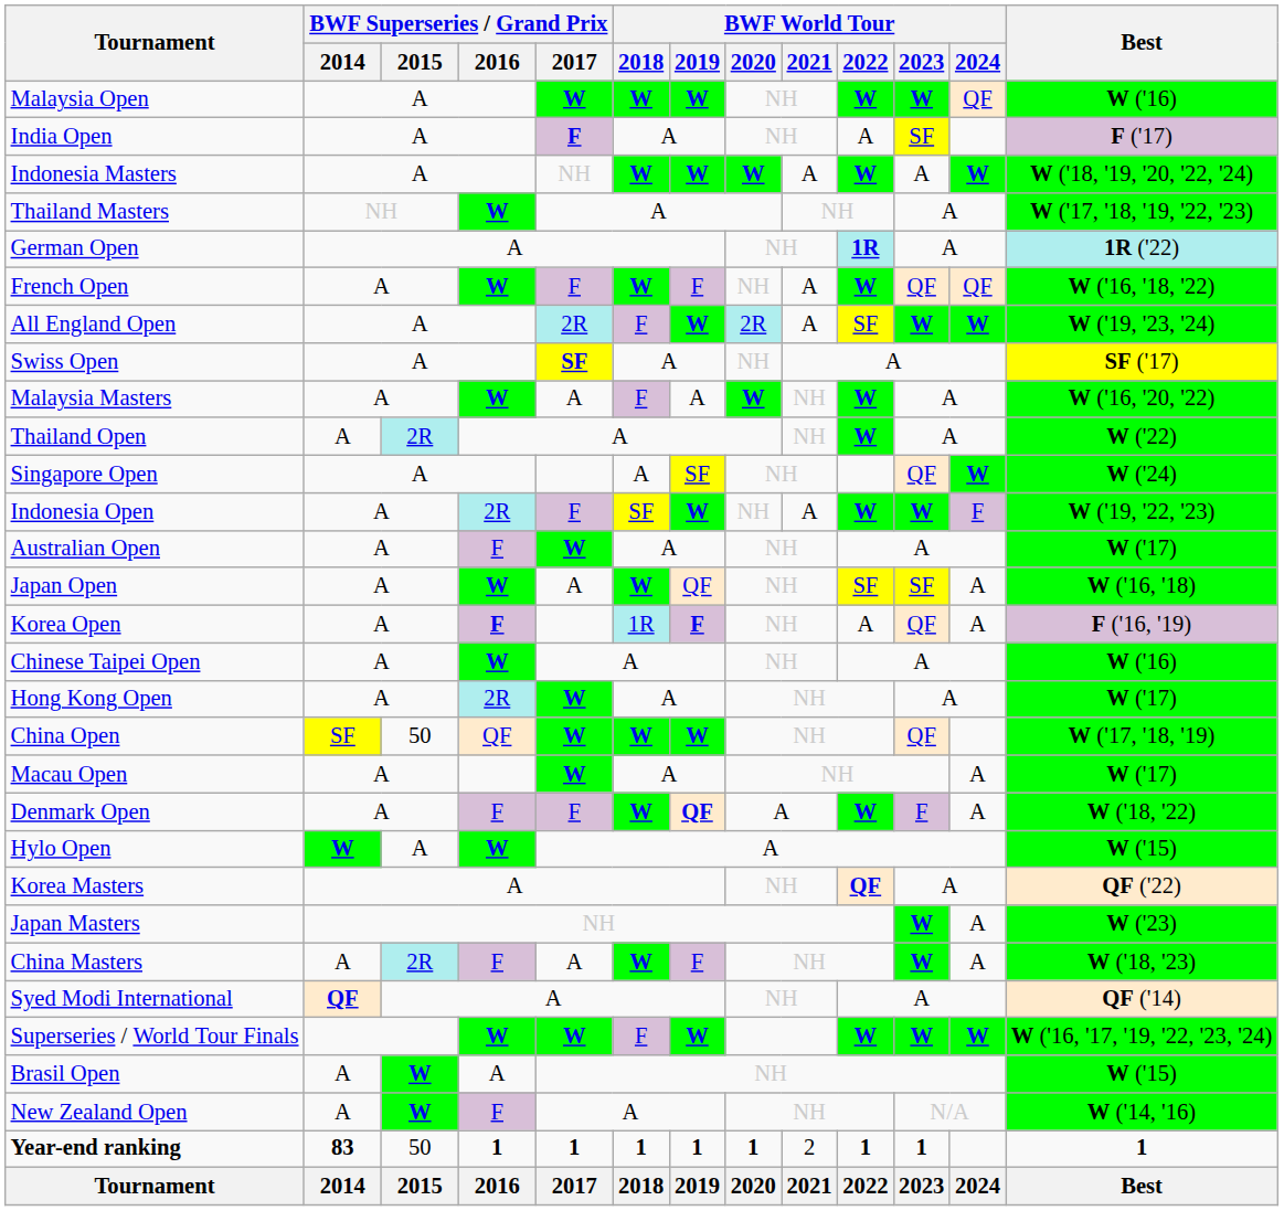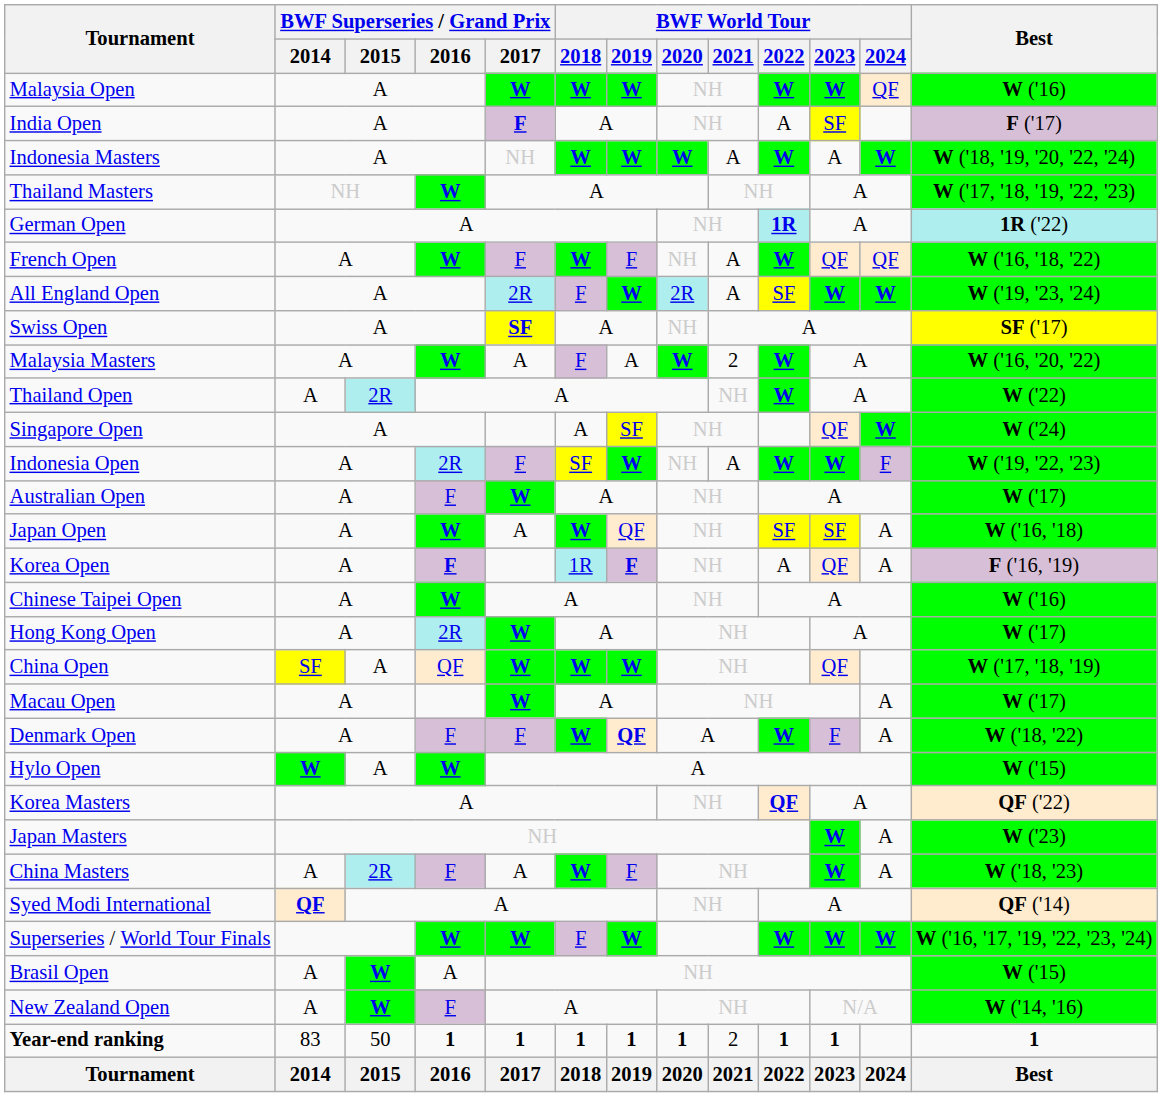 <table class="wikitable" style="font-size: 90%; text-align:center">
 <tr>
 <th rowspan="2">Tournament</th>
 <th colspan="4"><a href='#'>BWF Superseries</a> / <a href='#'>Grand Prix</a></th>
 <th colspan="7"><a href='#'>BWF World Tour</a></th>
 <th rowspan="2">Best</th>
 </tr>
 <tr>
 <th>2014</th>
 <th>2015</th>
 <th>2016</th>
 <th>2017</th>
 <th><a href='#'>2018</a></th>
 <th><a href='#'>2019</a></th>
 <th><a href='#'>2020</a></th>
 <th><a href='#'>2021</a></th>
 <th><a href='#'>2022</a></th>
 <th><a href='#'>2023</a></th>
 <th><a href='#'>2024</a></th>
 </tr>
 <tr>
 <td align=left><a href='#'>Malaysia Open</a></td>
 <td colspan="3">A</td>
 <td bgcolor=00FF00><strong><a href='#'>W</a></strong></td>
 <td bgcolor=00FF00><strong><a href='#'>W</a></strong></td>
 <td bgcolor=00FF00><strong><a href='#'>W</a></strong></td>
 <td colspan="2" style=color:#ccc>NH</td>
 <td bgcolor=00FF00><strong><a href='#'>W</a></strong></td>
 <td bgcolor=00FF00><strong><a href='#'>W</a></strong></td>
 <td bgcolor=FFEBCD><a href='#'>QF</a></td>
 <td bgcolor=00FF00><strong>W</strong> ('16)</td>
 </tr>
 <tr>
 <td align=left><a href='#'>India Open</a></td>
 <td colspan="3">A</td>
 <td bgcolor=D8BFD8><a href='#'><strong>F</strong></a></td>
 <td colspan="2">A</td>
 <td colspan="2" style=color:#ccc>NH</td>
 <td>A</td>
 <td bgcolor=FFFF00><a href='#'>SF</a></td>
 <td><a href='#'></a></td>
 <td bgcolor=D8BFD8><strong>F</strong> ('17)</td>
 </tr>
 <tr>
 <td align=left><a href='#'>Indonesia Masters</a></td>
 <td colspan="3">A</td>
 <td style=color:#ccc>NH</td>
 <td bgcolor=00FF00><strong><a href='#'>W</a></strong></td>
 <td bgcolor=00FF00><strong><a href='#'>W</a></strong></td>
 <td bgcolor=00FF00><strong><a href='#'>W</a></strong></td>
 <td>A</td>
 <td bgcolor=00FF00><strong><a href='#'>W</a></strong></td>
 <td>A</td>
 <td bgcolor=00FF00><strong><a href='#'>W</a></strong></td>
 <td bgcolor=00FF00><strong>W</strong> ('18, '19, '20, '22, '24)</td>
 </tr>
 <tr>
 <td align=left><a href='#'>Thailand Masters</a></td>
 <td colspan="2" style=color:#ccc>NH</td>
 <td bgcolor=00FF00><a href='#'><strong>W</strong></a></td>
 <td colspan="4">A</td>
 <td colspan="2" style=color:#ccc>NH</td>
 <td colspan="2">A</td>
 <td bgcolor=00FF00><strong>W</strong> ('17, '18, '19, '22, '23)</td>
 </tr>
 <tr>
 <td align=left><a href='#'>German Open</a></td>
 <td colspan="6">A</td>
 <td colspan="2" style=color:#ccc>NH</td>
 <td bgcolor=AFEEEE><strong><a href='#'>1R</a></strong></td>
 <td colspan="2">A</td>
 <td bgcolor=AFEEEE><strong>1R</strong> ('22)</td>
 </tr>
 <tr>
 <td align=left><a href='#'>French Open</a></td>
 <td colspan="2">A</td>
 <td bgcolor=00FF00><a href='#'><strong>W</strong></a></td>
 <td bgcolor=D8BFD8><a href='#'>F</a></td>
 <td bgcolor=00FF00><a href='#'><strong>W</strong></a></td>
 <td bgcolor=D8BFD8><a href='#'>F</a></td>
 <td style=color:#ccc>NH</td>
 <td>A</td>
 <td bgcolor=00FF00><a href='#'><strong>W</strong></a></td>
 <td bgcolor=FFEBCD><a href='#'>QF</a></td>
 <td bgcolor=FFEBCD><a href='#'>QF</a></td>
 <td bgcolor=00FF00><strong>W</strong> ('16, '18, '22)</td>
 </tr>
 <tr>
 <td align=left><a href='#'>All England Open</a></td>
 <td colspan="3">A</td>
 <td bgcolor=AFEEEE><a href='#'>2R</a></td>
 <td bgcolor=D8BFD8><a href='#'>F</a></td>
 <td bgcolor=00FF00><a href='#'><strong>W</strong></a></td>
 <td bgcolor=AFEEEE><a href='#'>2R</a></td>
 <td>A</td>
 <td bgcolor=FFFF00><a href='#'>SF</a></td>
 <td bgcolor=00FF00><a href='#'><strong>W</strong></a></td>
 <td bgcolor=00FF00><a href='#'><strong>W</strong></a></td>
 <td bgcolor=00FF00><strong>W</strong> ('19, '23, '24)</td>
 </tr>
 <tr>
 <td align=left><a href='#'>Swiss Open</a></td>
 <td colspan="3">A</td>
 <td bgcolor=FFFF00><a href='#'><strong>SF</strong></a></td>
 <td colspan="2">A</td>
 <td style=color:#ccc>NH</td>
 <td colspan="4">A</td>
 <td bgcolor=FFFF00><strong>SF</strong> ('17)</td>
 </tr>
 <tr>
 <td align=left><a href='#'>Malaysia Masters</a></td>
 <td colspan="2">A</td>
 <td bgcolor=00FF00><a href='#'><strong>W</strong></a></td>
 <td>A</td>
 <td bgcolor=D8BFD8><a href='#'>F</a></td>
 <td>A</td>
 <td bgcolor=00FF00><a href='#'><strong>W</strong></a></td>
-<td style=color:#ccc>NH</td>
+<td>2</td>
 <td bgcolor=00FF00><a href='#'><strong>W</strong></a></td>
 <td colspan="2">A</td>
 <td bgcolor=00FF00><strong>W</strong> ('16, '20, '22)</td>
 </tr>
 <tr>
 <td align=left><a href='#'>Thailand Open</a></td>
 <td>A</td>
 <td bgcolor=AFEEEE><a href='#'>2R</a></td>
 <td colspan="5">A</td>
 <td style=color:#ccc>NH</td>
 <td bgcolor=00FF00><strong><a href='#'>W</a></strong></td>
 <td colspan="2">A</td>
 <td bgcolor=00FF00><strong>W</strong> ('22)</td>
 </tr>
 <tr>
 <td align=left><a href='#'>Singapore Open</a></td>
 <td colspan="3">A</td>
 <td><a href='#'></a></td>
 <td>A</td>
 <td bgcolor=FFFF00><a href='#'>SF</a></td>
 <td colspan="2" style=color:#ccc>NH</td>
 <td><a href='#'></a></td>
 <td bgcolor=FFEBCD><a href='#'>QF</a></td>
 <td bgcolor=00FF00><a href='#'><strong>W</strong></a></td>
 <td bgcolor=00FF00><strong>W</strong> ('24)</td>
 </tr>
 <tr>
 <td align=left><a href='#'>Indonesia Open</a></td>
 <td colspan="2">A</td>
 <td bgcolor=AFEEEE><a href='#'>2R</a></td>
 <td bgcolor=D8BFD8><a href='#'>F</a></td>
 <td bgcolor=FFFF00><a href='#'>SF</a></td>
 <td bgcolor=00FF00><strong><a href='#'>W</a></strong></td>
 <td style=color:#ccc>NH</td>
 <td>A</td>
 <td bgcolor=00FF00><strong><a href='#'>W</a></strong></td>
 <td bgcolor=00FF00><strong><a href='#'>W</a></strong></td>
 <td bgcolor=D8BFD8><a href='#'>F</a></td>
 <td bgcolor=00FF00><strong>W</strong> ('19, '22, '23)</td>
 </tr>
 <tr>
 <td align=left><a href='#'>Australian Open</a></td>
 <td colspan="2">A</td>
 <td bgcolor=D8BFD8><a href='#'>F</a></td>
 <td bgcolor=00FF00><a href='#'><strong>W</strong></a></td>
 <td colspan="2">A</td>
 <td colspan="2" style=color:#ccc>NH</td>
 <td colspan="3">A</td>
 <td bgcolor=00FF00><strong>W</strong> ('17)</td>
 </tr>
 <tr>
 <td align=left><a href='#'>Japan Open</a></td>
 <td colspan="2">A</td>
 <td bgcolor=00FF00><a href='#'><strong>W</strong></a></td>
 <td>A</td>
 <td bgcolor=00FF00><a href='#'><strong>W</strong></a></td>
 <td bgcolor=FFEBCD><a href='#'>QF</a></td>
 <td colspan="2" style=color:#ccc>NH</td>
 <td bgcolor=FFFF00><a href='#'>SF</a></td>
 <td bgcolor=FFFF00><a href='#'>SF</a></td>
 <td>A</td>
 <td bgcolor=00FF00><strong>W</strong> ('16, '18)</td>
 </tr>
 <tr>
 <td align=left><a href='#'>Korea Open</a></td>
 <td colspan="2">A</td>
 <td bgcolor=D8BFD8><a href='#'><strong>F</strong></a></td>
 <td><a href='#'></a></td>
 <td bgcolor=AFEEEE><a href='#'>1R</a></td>
 <td bgcolor=D8BFD8><a href='#'><strong>F</strong></a></td>
 <td colspan="2" style=color:#ccc>NH</td>
 <td>A</td>
 <td bgcolor=FFEBCD><a href='#'>QF</a></td>
 <td>A</td>
 <td bgcolor=D8BFD8><strong>F</strong> ('16, '19)</td>
 </tr>
 <tr>
 <td align=left><a href='#'>Chinese Taipei Open</a></td>
 <td colspan="2">A</td>
 <td bgcolor=00FF00><a href='#'><strong>W</strong></a></td>
 <td colspan="3">A</td>
 <td colspan="2" style=color:#ccc>NH</td>
 <td colspan="3">A</td>
 <td bgcolor=00FF00><strong>W</strong> ('16)</td>
 </tr>
 <tr>
 <td align=left><a href='#'>Hong Kong Open</a></td>
 <td colspan="2">A</td>
 <td bgcolor=AFEEEE><a href='#'>2R</a></td>
 <td bgcolor=00FF00><a href='#'><strong>W</strong></a></td>
 <td colspan="2">A</td>
 <td colspan="3" style=color:#ccc>NH</td>
 <td colspan="2">A</td>
 <td bgcolor=00FF00><strong>W</strong> ('17)</td>
 </tr>
 <tr>
 <td align=left><a href='#'>China Open</a></td>
 <td bgcolor=FFFF00><a href='#'>SF</a></td>
-<td>50</td>
+<td>A</td>
 <td bgcolor=FFEBCD><a href='#'>QF</a></td>
 <td bgcolor=00FF00><a href='#'><strong>W</strong></a></td>
 <td bgcolor=00FF00><a href='#'><strong>W</strong></a></td>
 <td bgcolor=00FF00><a href='#'><strong>W</strong></a></td>
 <td colspan="3" style=color:#ccc>NH</td>
 <td bgcolor=FFEBCD><a href='#'>QF</a></td>
 <td><a href='#'></a></td>
 <td bgcolor=00FF00><strong>W</strong> ('17, '18, '19)</td>
 </tr>
 <tr>
 <td align=left><a href='#'>Macau Open</a></td>
 <td colspan="2">A</td>
 <td><a href='#'></a></td>
 <td bgcolor=00FF00><a href='#'><strong>W</strong></a></td>
 <td colspan="2">A</td>
 <td colspan="4" style=color:#ccc>NH</td>
 <td>A</td>
 <td bgcolor=00FF00><strong>W</strong> ('17)</td>
 </tr>
 <tr>
 <td align=left><a href='#'>Denmark Open</a></td>
 <td colspan="2">A</td>
 <td bgcolor=D8BFD8><a href='#'>F</a></td>
 <td bgcolor=D8BFD8><a href='#'>F</a></td>
 <td bgcolor=00FF00><a href='#'><strong>W</strong></a></td>
 <td bgcolor=FFEBCD><strong><a href='#'>QF</a></strong></td>
 <td colspan="2">A</td>
 <td bgcolor=00FF00><strong><a href='#'>W</a></strong></td>
 <td bgcolor=D8BFD8><a href='#'>F</a></td>
 <td>A</td>
 <td bgcolor=00FF00><strong>W</strong> ('18, '22)</td>
 </tr>
 <tr>
 <td align=left><a href='#'>Hylo Open</a></td>
 <td bgcolor=00FF00><a href='#'><strong>W</strong></a></td>
 <td>A</td>
 <td bgcolor=00FF00><a href='#'><strong>W</strong></a></td>
 <td colspan="8">A</td>
 <td bgcolor=00FF00><strong>W</strong> ('15)</td>
 </tr>
 <tr>
 <td align=left><a href='#'>Korea Masters</a></td>
 <td colspan="6">A</td>
 <td colspan="2" style=color:#ccc>NH</td>
 <td bgcolor=FFEBCD><strong><a href='#'>QF</a></strong></td>
 <td colspan="2">A</td>
 <td bgcolor=FFEBCD><strong>QF</strong> ('22)</td>
 </tr>
 <tr>
 <td align=left><a href='#'>Japan Masters</a></td>
 <td colspan="9" style=color:#ccc>NH</td>
 <td bgcolor=00FF00><a href='#'><strong>W</strong></a></td>
 <td>A</td>
 <td bgcolor=00FF00><strong>W</strong> ('23)</td>
 </tr>
 <tr>
 <td align=left><a href='#'>China Masters</a></td>
 <td>A</td>
 <td bgcolor=AFEEEE><a href='#'>2R</a></td>
 <td bgcolor=D8BFD8><a href='#'>F</a></td>
 <td>A</td>
 <td bgcolor=00FF00><a href='#'><strong>W</strong></a></td>
 <td bgcolor=D8BFD8><a href='#'>F</a></td>
 <td colspan="3" style=color:#ccc>NH</td>
 <td bgcolor=00FF00><a href='#'><strong>W</strong></a></td>
 <td>A</td>
 <td bgcolor=00FF00><strong>W</strong> ('18, '23)</td>
 </tr>
 <tr>
 <td align=left><a href='#'>Syed Modi International</a></td>
 <td bgcolor=FFEBCD><strong><a href='#'>QF</a></strong></td>
 <td colspan="5">A</td>
 <td colspan="2" style=color:#ccc>NH</td>
 <td colspan="3">A</td>
 <td bgcolor=FFEBCD><strong>QF</strong> ('14)</td>
 </tr>
 <tr>
 <td align=left><a href='#'>Superseries</a> / <a href='#'>World Tour Finals</a></td>
 <td colspan="2"></td>
 <td bgcolor=00FF00><a href='#'><strong>W</strong></a></td>
 <td bgcolor=00FF00><a href='#'><strong>W</strong></a></td>
 <td bgcolor=D8BFD8><a href='#'>F</a></td>
 <td bgcolor=00FF00><a href='#'><strong>W</strong></a></td>
 <td colspan="2"></td>
 <td bgcolor=00FF00><strong><a href='#'>W</a></strong></td>
 <td bgcolor=00FF00><strong><a href='#'>W</a></strong></td>
 <td bgcolor=00FF00><strong><a href='#'>W</a></strong></td>
 <td bgcolor=00FF00><strong>W</strong> ('16, '17, '19, '22, '23, '24)</td>
 </tr>
 <tr>
 <td align=left><a href='#'>Brasil Open</a></td>
 <td>A</td>
 <td bgcolor=00FF00><a href='#'><strong>W</strong></a></td>
 <td>A</td>
 <td colspan="8" style=color:#ccc>NH</td>
 <td bgcolor=00FF00><strong>W</strong> ('15)</td>
 </tr>
 <tr>
 <td align=left><a href='#'>New Zealand Open</a></td>
 <td>A</td>
 <td bgcolor=00FF00><a href='#'><strong>W</strong></a></td>
 <td bgcolor=D8BFD8><a href='#'>F</a></td>
 <td colspan="3">A</td>
 <td colspan="3" style=color:#ccc>NH</td>
 <td colspan="2" style=color:#ccc>N/A</td>
 <td bgcolor=00FF00><strong>W</strong> ('14, '16)</td>
 </tr>
 <tr>
 <td align=left><strong>Year-end ranking</strong></td>
-<td><strong>83</strong></td>
+<td>83</td>
 <td>50</td>
 <td><strong>1</strong></td>
 <td><strong>1</strong></td>
 <td><strong>1</strong></td>
 <td><strong>1</strong></td>
 <td><strong>1</strong></td>
 <td>2</td>
 <td><strong>1</strong></td>
 <td><strong>1</strong></td>
 <td></td>
 <td><strong>1</strong></td>
 </tr>
 <tr>
 <th>Tournament</th>
 <th>2014</th>
 <th>2015</th>
 <th>2016</th>
 <th>2017</th>
 <th>2018</th>
 <th>2019</th>
 <th>2020</th>
 <th>2021</th>
 <th>2022</th>
 <th>2023</th>
 <th>2024</th>
 <th>Best</th>
 </tr>
 </table>
